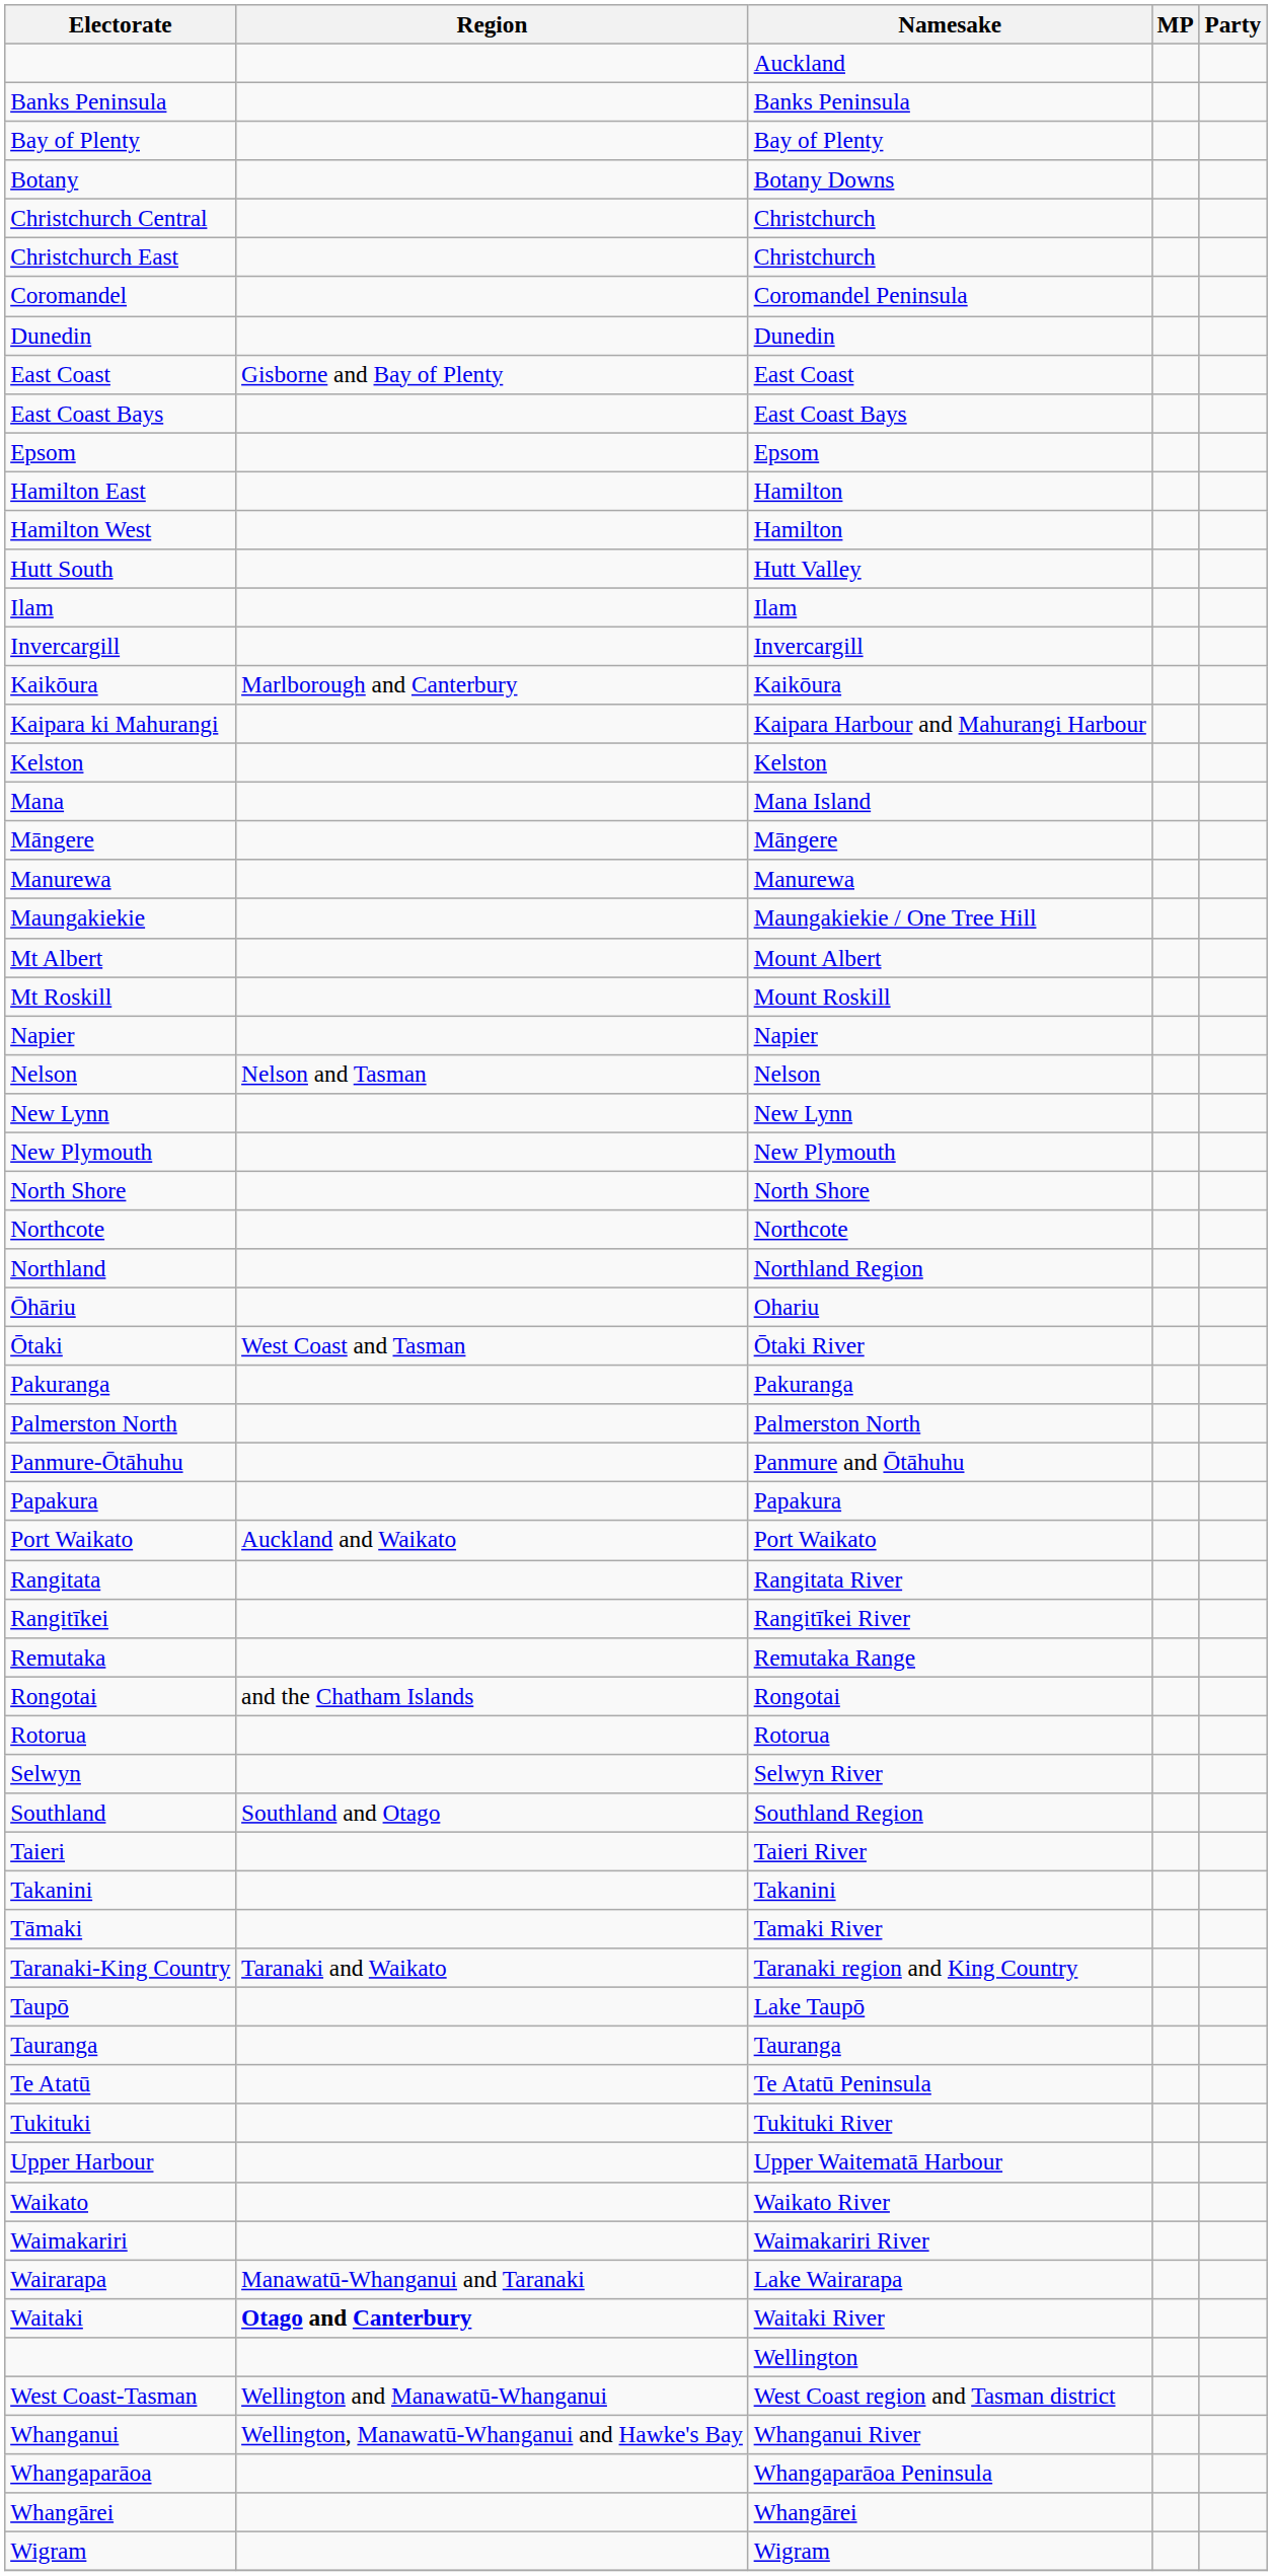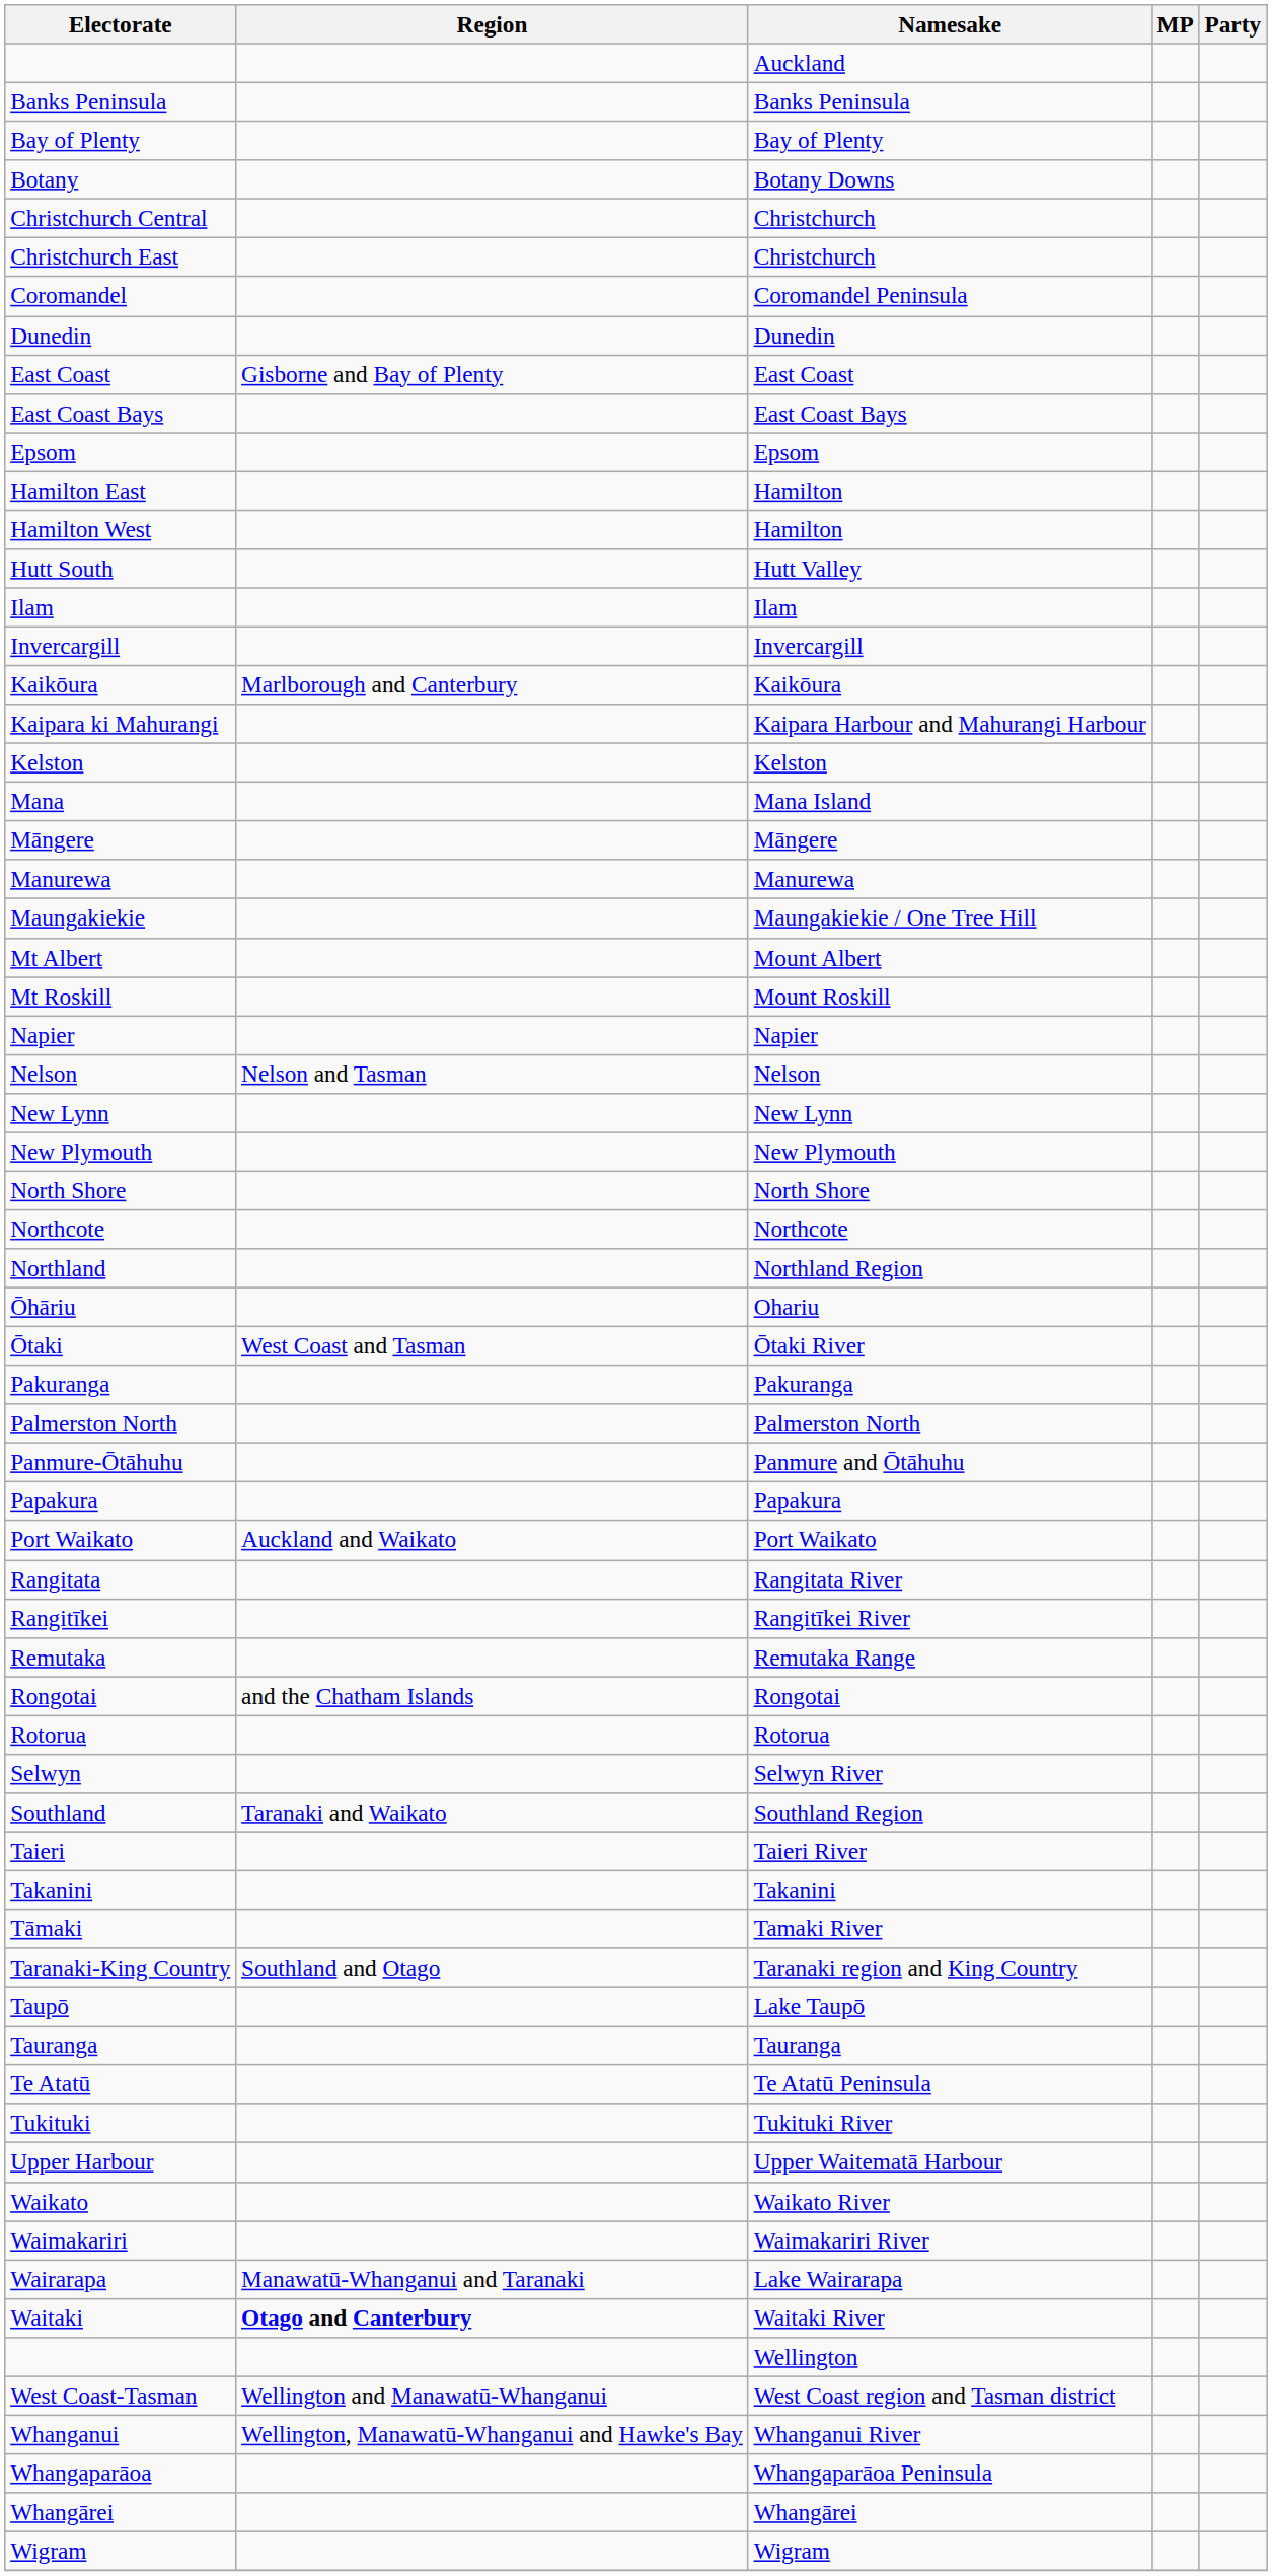 <table class="sortable wikitable" style="font-size: 95%;">
 <tr>
 <th>Electorate</th>
 <th>Region</th>
 <th>Namesake</th>
 <th>MP</th>
 <th colspan="2">Party</th>
 </tr>
 <tr>
 <td></td>
 <td></td>
 <td><a href='#'>Auckland</a></td>
 <td></td>
 <td></td>
 </tr>
 <tr>
 <td><a href='#'>Banks Peninsula</a></td>
 <td></td>
 <td><a href='#'>Banks Peninsula</a></td>
 <td></td>
 <td></td>
 </tr>
 <tr>
 <td><a href='#'>Bay of Plenty</a></td>
 <td></td>
 <td><a href='#'>Bay of Plenty</a></td>
 <td></td>
 <td></td>
 </tr>
 <tr>
 <td><a href='#'>Botany</a></td>
 <td></td>
 <td><a href='#'>Botany Downs</a></td>
 <td></td>
 <td></td>
 </tr>
 <tr>
 <td><a href='#'>Christchurch Central</a></td>
 <td></td>
 <td><a href='#'>Christchurch</a></td>
 <td></td>
 <td></td>
 </tr>
 <tr>
 <td><a href='#'>Christchurch East</a></td>
 <td></td>
 <td><a href='#'>Christchurch</a></td>
 <td></td>
 <td></td>
 </tr>
 <tr>
 <td><a href='#'>Coromandel</a></td>
 <td></td>
 <td><a href='#'>Coromandel Peninsula</a></td>
 <td></td>
 <td></td>
 </tr>
 <tr>
 <td><a href='#'>Dunedin</a></td>
 <td></td>
 <td><a href='#'>Dunedin</a></td>
 <td></td>
 <td></td>
 </tr>
 <tr>
 <td><a href='#'>East Coast</a></td>
 <td data-sort-value="4.5"><a href='#'>Gisborne</a> and <a href='#'>Bay of Plenty</a></td>
 <td><a href='#'>East Coast</a></td>
 <td></td>
 <td></td>
 </tr>
 <tr>
 <td><a href='#'>East Coast Bays</a></td>
 <td data-sort-value="1.9"></td>
 <td><a href='#'>East Coast Bays</a></td>
 <td></td>
 <td></td>
 </tr>
 <tr>
 <td><a href='#'>Epsom</a></td>
 <td></td>
 <td><a href='#'>Epsom</a></td>
 <td></td>
 <td></td>
 </tr>
 <tr>
 <td><a href='#'>Hamilton East</a></td>
 <td></td>
 <td><a href='#'>Hamilton</a></td>
 <td></td>
 <td></td>
 </tr>
 <tr>
 <td><a href='#'>Hamilton West</a></td>
 <td></td>
 <td><a href='#'>Hamilton</a></td>
 <td></td>
 <td></td>
 </tr>
 <tr>
 <td><a href='#'>Hutt South</a></td>
 <td></td>
 <td><a href='#'>Hutt Valley</a></td>
 <td></td>
 <td></td>
 </tr>
 <tr>
 <td><a href='#'>Ilam</a></td>
 <td></td>
 <td><a href='#'>Ilam</a></td>
 <td></td>
 <td></td>
 </tr>
 <tr>
 <td><a href='#'>Invercargill</a></td>
 <td></td>
 <td><a href='#'>Invercargill</a></td>
 <td></td>
 <td></td>
 </tr>
 <tr>
 <td><a href='#'>Kaikōura</a></td>
 <td data-sort-value="11.5"><a href='#'>Marlborough</a> and <a href='#'>Canterbury</a></td>
 <td><a href='#'>Kaikōura</a></td>
 <td></td>
 <td></td>
 </tr>
 <tr>
 <td><a href='#'>Kaipara ki Mahurangi</a></td>
 <td data-sort-value="1.9"></td>
 <td><a href='#'>Kaipara Harbour</a> and <a href='#'>Mahurangi Harbour</a></td>
 <td></td>
 <td></td>
 </tr>
 <tr>
 <td><a href='#'>Kelston</a></td>
 <td></td>
 <td><a href='#'>Kelston</a></td>
 <td></td>
 <td></td>
 </tr>
 <tr>
 <td><a href='#'>Mana</a></td>
 <td></td>
 <td><a href='#'>Mana Island</a></td>
 <td></td>
 <td></td>
 </tr>
 <tr>
 <td><a href='#'>Māngere</a></td>
 <td data-sort-value="2.1"></td>
 <td><a href='#'>Māngere</a></td>
 <td></td>
 <td></td>
 </tr>
 <tr>
 <td><a href='#'>Manurewa</a></td>
 <td data-sort-value="2.1"></td>
 <td><a href='#'>Manurewa</a></td>
 <td></td>
 <td></td>
 </tr>
 <tr>
 <td><a href='#'>Maungakiekie</a></td>
 <td></td>
 <td><a href='#'>Maungakiekie / One Tree Hill</a></td>
 <td></td>
 <td></td>
 </tr>
 <tr>
 <td><a href='#'>Mt Albert</a></td>
 <td></td>
 <td><a href='#'>Mount Albert</a></td>
 <td></td>
 <td></td>
 </tr>
 <tr>
 <td><a href='#'>Mt Roskill</a></td>
 <td></td>
 <td><a href='#'>Mount Roskill</a></td>
 <td></td>
 <td></td>
 </tr>
 <tr>
 <td><a href='#'>Napier</a></td>
 <td></td>
 <td><a href='#'>Napier</a></td>
 <td></td>
 <td></td>
 </tr>
 <tr>
 <td><a href='#'>Nelson</a></td>
 <td data-sort-value="10.5"><a href='#'>Nelson</a> and <a href='#'>Tasman</a></td>
 <td><a href='#'>Nelson</a></td>
 <td></td>
 <td></td>
 </tr>
 <tr>
 <td><a href='#'>New Lynn</a></td>
 <td></td>
 <td><a href='#'>New Lynn</a></td>
 <td></td>
 <td></td>
 </tr>
 <tr>
 <td><a href='#'>New Plymouth</a></td>
 <td></td>
 <td><a href='#'>New Plymouth</a></td>
 <td></td>
 <td></td>
 </tr>
 <tr>
 <td><a href='#'>North Shore</a></td>
 <td data-sort-value="1.9"></td>
 <td><a href='#'>North Shore</a></td>
 <td></td>
 <td></td>
 </tr>
 <tr>
 <td><a href='#'>Northcote</a></td>
 <td data-sort-value="1.9"></td>
 <td><a href='#'>Northcote</a></td>
 <td></td>
 <td></td>
 </tr>
 <tr>
 <td><a href='#'>Northland</a></td>
 <td></td>
 <td><a href='#'>Northland Region</a></td>
 <td></td>
 <td></td>
 </tr>
 <tr>
 <td><a href='#'>Ōhāriu</a></td>
 <td></td>
 <td><a href='#'>Ohariu</a></td>
 <td></td>
 <td></td>
 </tr>
 <tr>
 <td><a href='#'>Ōtaki</a></td>
 <td data-sort-value="12.5"><a href='#'>West Coast</a> and <a href='#'>Tasman</a></td>
 <td><a href='#'>Ōtaki River</a></td>
 <td></td>
 <td></td>
 </tr>
 <tr>
 <td><a href='#'>Pakuranga</a></td>
 <td></td>
 <td><a href='#'>Pakuranga</a></td>
 <td></td>
 <td></td>
 </tr>
 <tr>
 <td><a href='#'>Palmerston North</a></td>
 <td></td>
 <td><a href='#'>Palmerston North</a></td>
 <td></td>
 <td></td>
 </tr>
 <tr>
 <td><a href='#'>Panmure-Ōtāhuhu</a></td>
 <td data-sort-value="2.1"></td>
 <td><a href='#'>Panmure</a> and <a href='#'>Ōtāhuhu</a></td>
 <td></td>
 <td></td>
 </tr>
 <tr>
 <td><a href='#'>Papakura</a></td>
 <td data-sort-value="2.1"></td>
 <td><a href='#'>Papakura</a></td>
 <td></td>
 <td></td>
 </tr>
 <tr>
 <td><a href='#'>Port Waikato</a></td>
 <td data-sort-value="2.5"><a href='#'>Auckland</a> and <a href='#'>Waikato</a></td>
 <td><a href='#'>Port Waikato</a></td>
 <td></td>
 <td></td>
 </tr>
 <tr>
 <td><a href='#'>Rangitata</a></td>
 <td></td>
 <td><a href='#'>Rangitata River</a></td>
 <td></td>
 <td></td>
 </tr>
 <tr>
 <td><a href='#'>Rangitīkei</a></td>
 <td></td>
 <td><a href='#'>Rangitīkei River</a></td>
 <td></td>
 <td></td>
 </tr>
 <tr>
 <td><a href='#'>Remutaka</a></td>
 <td></td>
 <td><a href='#'>Remutaka Range</a></td>
 <td></td>
 <td></td>
 </tr>
 <tr>
 <td><a href='#'>Rongotai</a></td>
 <td> and the <a href='#'>Chatham Islands</a></td>
 <td><a href='#'>Rongotai</a></td>
 <td></td>
 <td></td>
 </tr>
 <tr>
 <td><a href='#'>Rotorua</a></td>
 <td></td>
 <td><a href='#'>Rotorua</a></td>
 <td></td>
 <td></td>
 </tr>
 <tr>
 <td><a href='#'>Selwyn</a></td>
 <td></td>
 <td><a href='#'>Selwyn River</a></td>
 <td></td>
 <td></td>
 </tr>
 <tr>
 <td><a href='#'>Southland</a></td>
-<td data-sort-value="15.5"><a href='#'>Southland</a> and <a href='#'>Otago</a></td>
+<td data-sort-value="6.9"><a href='#'>Taranaki</a> and <a href='#'>Waikato</a></td>
 <td><a href='#'>Southland Region</a></td>
 <td></td>
 <td></td>
 </tr>
 <tr>
 <td><a href='#'>Taieri</a></td>
 <td></td>
 <td><a href='#'>Taieri River</a></td>
 <td></td>
 <td></td>
 </tr>
 <tr>
 <td><a href='#'>Takanini</a></td>
 <td data-sort-value="2.1"></td>
 <td><a href='#'>Takanini</a></td>
 <td></td>
 <td></td>
 </tr>
 <tr>
 <td><a href='#'>Tāmaki</a></td>
 <td></td>
 <td><a href='#'>Tamaki River</a></td>
 <td></td>
 <td></td>
 </tr>
 <tr>
 <td><a href='#'>Taranaki-King Country</a></td>
-<td data-sort-value="6.9"><a href='#'>Taranaki</a> and <a href='#'>Waikato</a></td>
+<td data-sort-value="15.5"><a href='#'>Southland</a> and <a href='#'>Otago</a></td>
 <td><a href='#'>Taranaki region</a> and <a href='#'>King Country</a></td>
 <td></td>
 <td></td>
 </tr>
 <tr>
 <td><a href='#'>Taupō</a></td>
 <td></td>
 <td><a href='#'>Lake Taupō</a></td>
 <td></td>
 <td></td>
 </tr>
 <tr>
 <td><a href='#'>Tauranga</a></td>
 <td></td>
 <td><a href='#'>Tauranga</a></td>
 <td></td>
 <td></td>
 </tr>
 <tr>
 <td><a href='#'>Te Atatū</a></td>
 <td></td>
 <td><a href='#'>Te Atatū Peninsula</a></td>
 <td></td>
 <td></td>
 </tr>
 <tr>
 <td><a href='#'>Tukituki</a></td>
 <td></td>
 <td><a href='#'>Tukituki River</a></td>
 <td></td>
 <td></td>
 </tr>
 <tr>
 <td><a href='#'>Upper Harbour</a></td>
 <td data-sort-value="1.9"></td>
 <td><a href='#'>Upper Waitematā Harbour</a></td>
 <td></td>
 <td></td>
 </tr>
 <tr>
 <td><a href='#'>Waikato</a></td>
 <td></td>
 <td><a href='#'>Waikato River</a></td>
 <td></td>
 <td></td>
 </tr>
 <tr>
 <td><a href='#'>Waimakariri</a></td>
 <td></td>
 <td><a href='#'>Waimakariri River</a></td>
 <td></td>
 <td></td>
 </tr>
 <tr>
 <td><a href='#'>Wairarapa</a></td>
 <td data-sort-value="7.5"><a href='#'>Manawatū-Whanganui</a> and <a href='#'>Taranaki</a></td>
 <td><a href='#'>Lake Wairarapa</a></td>
 <td></td>
 <td></td>
 </tr>
 <tr>
 <td><a href='#'>Waitaki</a></td>
 <td data-sort-value="14.5"><strong><a href='#'>Otago</a> and <a href='#'>Canterbury</a></strong></td>
 <td><a href='#'>Waitaki River</a></td>
 <td></td>
 <td></td>
 </tr>
 <tr>
 <td></td>
 <td></td>
 <td><a href='#'>Wellington</a></td>
 <td></td>
 <td></td>
 </tr>
 <tr>
 <td><a href='#'>West Coast-Tasman</a></td>
 <td data-sort-value="8.6"><a href='#'>Wellington</a> and <a href='#'>Manawatū-Whanganui</a></td>
 <td><a href='#'>West Coast region</a> and <a href='#'>Tasman district</a></td>
 <td></td>
 <td></td>
 </tr>
 <tr>
 <td><a href='#'>Whanganui</a></td>
 <td data-sort-value="8.1"><a href='#'>Wellington</a>, <a href='#'>Manawatū-Whanganui</a> and <a href='#'>Hawke's Bay</a></td>
 <td><a href='#'>Whanganui River</a></td>
 <td></td>
 <td></td>
 </tr>
 <tr>
 <td><a href='#'>Whangaparāoa</a></td>
 <td data-sort-value="1.9"></td>
 <td><a href='#'>Whangaparāoa Peninsula</a></td>
 <td></td>
 <td></td>
 </tr>
 <tr>
 <td><a href='#'>Whangārei</a></td>
 <td></td>
 <td><a href='#'>Whangārei</a></td>
 <td></td>
 <td></td>
 </tr>
 <tr>
 <td><a href='#'>Wigram</a></td>
 <td></td>
 <td><a href='#'>Wigram</a></td>
 <td></td>
 <td></td>
 </tr>
 <tr>
 </tr>
 </table>
